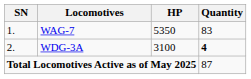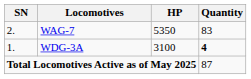 <table class="wikitable">
 <tr>
 <th>SN</th>
 <th>Locomotives</th>
 <th>HP</th>
 <th>Quantity</th>
 </tr>
 <tr>
-<td>1.</td>
+<td>2.</td>
 <td><a href='#'>WAG-7</a></td>
 <td>5350</td>
 <td>83</td>
 </tr>
 <tr>
-<td>2.</td>
+<td>1.</td>
 <td><a href='#'>WDG-3A</a></td>
 <td>3100</td>
 <td><strong>4</strong></td>
 </tr>
 <tr>
 <td colspan="3"><strong>Total Locomotives Active as of May 2025</strong></td>
 <td>87</td>
 </tr>
 </table>
